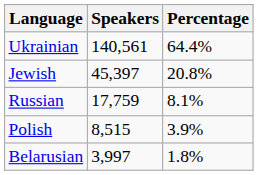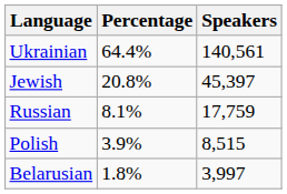 <table class="wikitable sortable plainrowheaders">
 <tr>
 <th scope="col">Language</th>
+<th scope="col">Percentage</th>
 <th scope="col">Speakers</th>
-<th scope="col">Percentage</th>
 </tr>
 <tr>
 <td><a href='#'>Ukrainian</a></td>
+<td>64.4%</td>
 <td>140,561</td>
-<td>64.4%</td>
 </tr>
 <tr>
 <td><a href='#'>Jewish</a></td>
+<td>20.8%</td>
 <td>45,397</td>
-<td>20.8%</td>
 </tr>
 <tr>
 <td><a href='#'>Russian</a></td>
+<td>8.1%</td>
 <td>17,759</td>
-<td>8.1%</td>
 </tr>
 <tr>
 <td><a href='#'>Polish</a></td>
+<td>3.9%</td>
 <td>8,515</td>
-<td>3.9%</td>
 </tr>
 <tr>
 <td><a href='#'>Belarusian</a></td>
+<td>1.8%</td>
 <td>3,997</td>
-<td>1.8%</td>
 </tr>
 </table>
